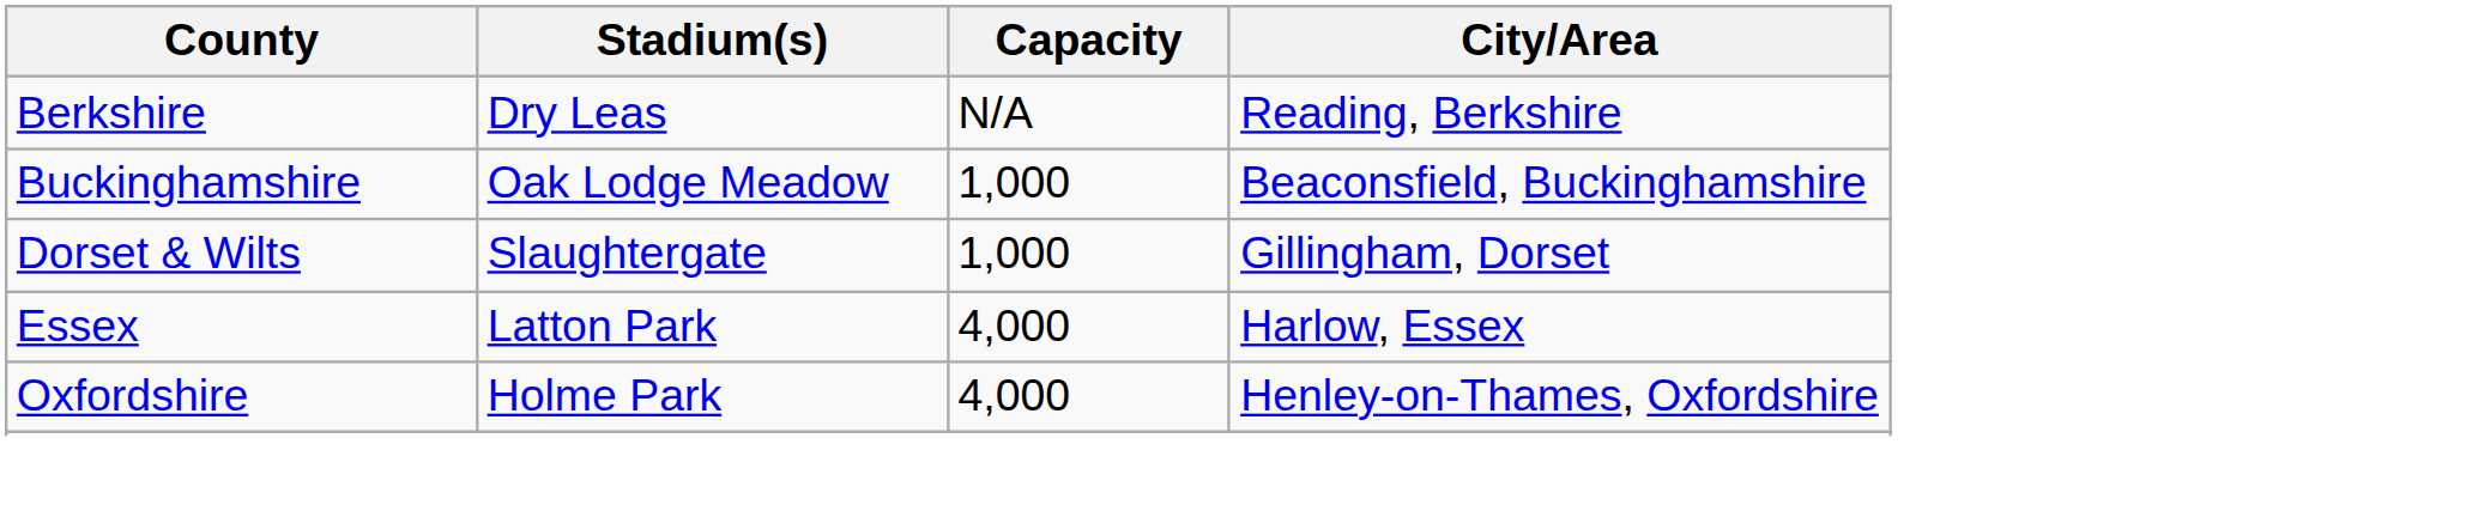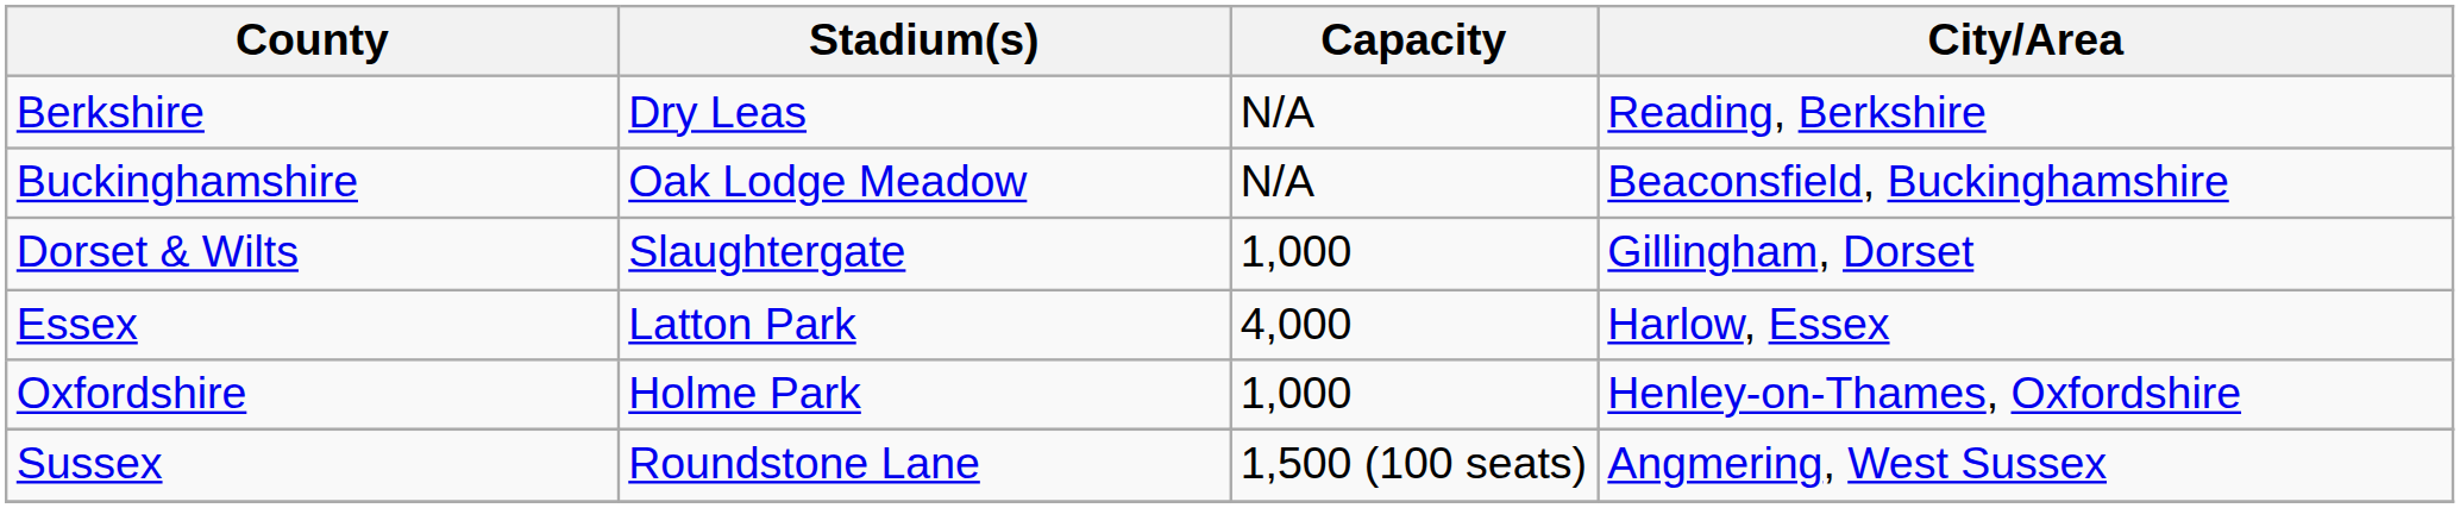 <table class="wikitable sortable">
 <tr>
 <th width=25%>County</th>
 <th width=25%>Stadium(s)</th>
 <th width=15%>Capacity</th>
 <th width=50%>City/Area</th>
 </tr>
 <tr>
 <td><a href='#'>Berkshire</a></td>
 <td><a href='#'>Dry Leas</a></td>
 <td>N/A</td>
 <td><a href='#'>Reading</a>, <a href='#'>Berkshire</a></td>
 </tr>
 <tr>
 <td><a href='#'>Buckinghamshire</a></td>
 <td><a href='#'>Oak Lodge Meadow</a></td>
-<td>1,000</td>
+<td>N/A</td>
 <td><a href='#'>Beaconsfield</a>, <a href='#'>Buckinghamshire</a></td>
 </tr>
 <tr>
 <td><a href='#'>Dorset & Wilts</a></td>
 <td><a href='#'>Slaughtergate</a></td>
 <td>1,000</td>
 <td><a href='#'>Gillingham</a>, <a href='#'>Dorset</a></td>
 </tr>
 <tr>
 <td><a href='#'>Essex</a></td>
 <td><a href='#'>Latton Park</a></td>
 <td>4,000</td>
 <td><a href='#'>Harlow</a>, <a href='#'>Essex</a></td>
 </tr>
 <tr>
 <td><a href='#'>Oxfordshire</a></td>
 <td><a href='#'>Holme Park</a></td>
-<td>4,000</td>
+<td>1,000</td>
 <td><a href='#'>Henley-on-Thames</a>, <a href='#'>Oxfordshire</a></td>
 </tr>
 <tr>
 </tr>
 <tr>
+<td><a href='#'>Sussex</a></td>
+<td><a href='#'>Roundstone Lane</a></td>
+<td>1,500 (100 seats)</td>
+<td><a href='#'>Angmering</a>, <a href='#'>West Sussex</a></td>
+</tr>
+<tr>
 </tr>
 </table>
